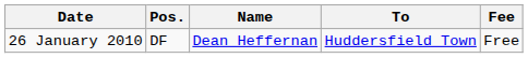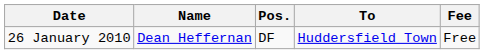 <table class="wikitable">
 <tr>
 <th>Date</th>
+<th>Name</th>
 <th>Pos.</th>
-<th>Name</th>
 <th>To</th>
 <th>Fee</th>
 </tr>
 <tr>
 <td>26 January 2010</td>
+<td> <a href='#'>Dean Heffernan</a></td>
 <td>DF</td>
-<td> <a href='#'>Dean Heffernan</a></td>
 <td> <a href='#'>Huddersfield Town</a></td>
 <td>Free</td>
 </tr>
 </table>
